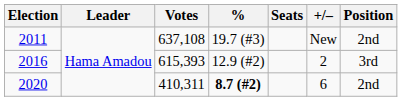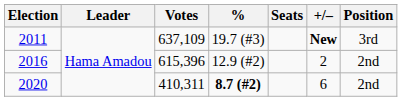 <table class=wikitable style=text-align:center>
 <tr>
 <th>Election</th>
 <th>Leader</th>
 <th>Votes</th>
 <th>%</th>
 <th>Seats</th>
 <th>+/–</th>
 <th>Position</th>
 </tr>
 <tr>
 <td><a href='#'>2011</a></td>
 <td rowspan="3"><a href='#'>Hama Amadou</a></td>
-<td>637,108</td>
+<td>637,109</td>
 <td>19.7 (#3)</td>
 <td></td>
-<td>New</td>
-<td> 2nd</td>
+<td><strong>New</strong></td>
+<td>3rd</td>
 </tr>
 <tr>
 <td><a href='#'>2016</a></td>
-<td>615,393</td>
+<td>615,396</td>
 <td>12.9 (#2)</td>
 <td></td>
 <td> 2</td>
-<td>3rd</td>
+<td> 2nd</td>
 </tr>
 <tr>
 <td><a href='#'>2020</a></td>
 <td>410,311</td>
 <td><strong>8.7 (#2)</strong></td>
 <td></td>
 <td> 6</td>
 <td> 2nd</td>
 </tr>
 </table>
